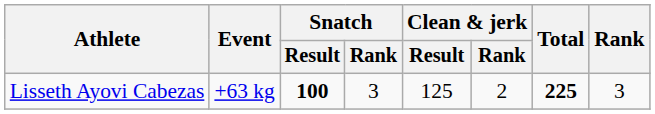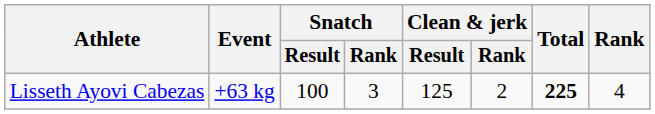 <table class="wikitable" style="font-size:90%">
 <tr>
 <th rowspan="2">Athlete</th>
 <th rowspan="2">Event</th>
 <th colspan="2">Snatch</th>
 <th colspan="2">Clean & jerk</th>
 <th rowspan="2">Total</th>
 <th rowspan="2">Rank</th>
 </tr>
 <tr style="font-size:95%">
 <th>Result</th>
 <th>Rank</th>
 <th>Result</th>
 <th>Rank</th>
 </tr>
 <tr align=center>
 <td align=left><a href='#'>Lisseth Ayovi Cabezas</a></td>
 <td align=left><a href='#'>+63 kg</a></td>
-<td><strong>100</strong></td>
+<td>100</td>
 <td>3</td>
 <td>125</td>
 <td>2</td>
 <td><strong>225</strong></td>
-<td>3</td>
+<td>4</td>
 </tr>
 </table>
